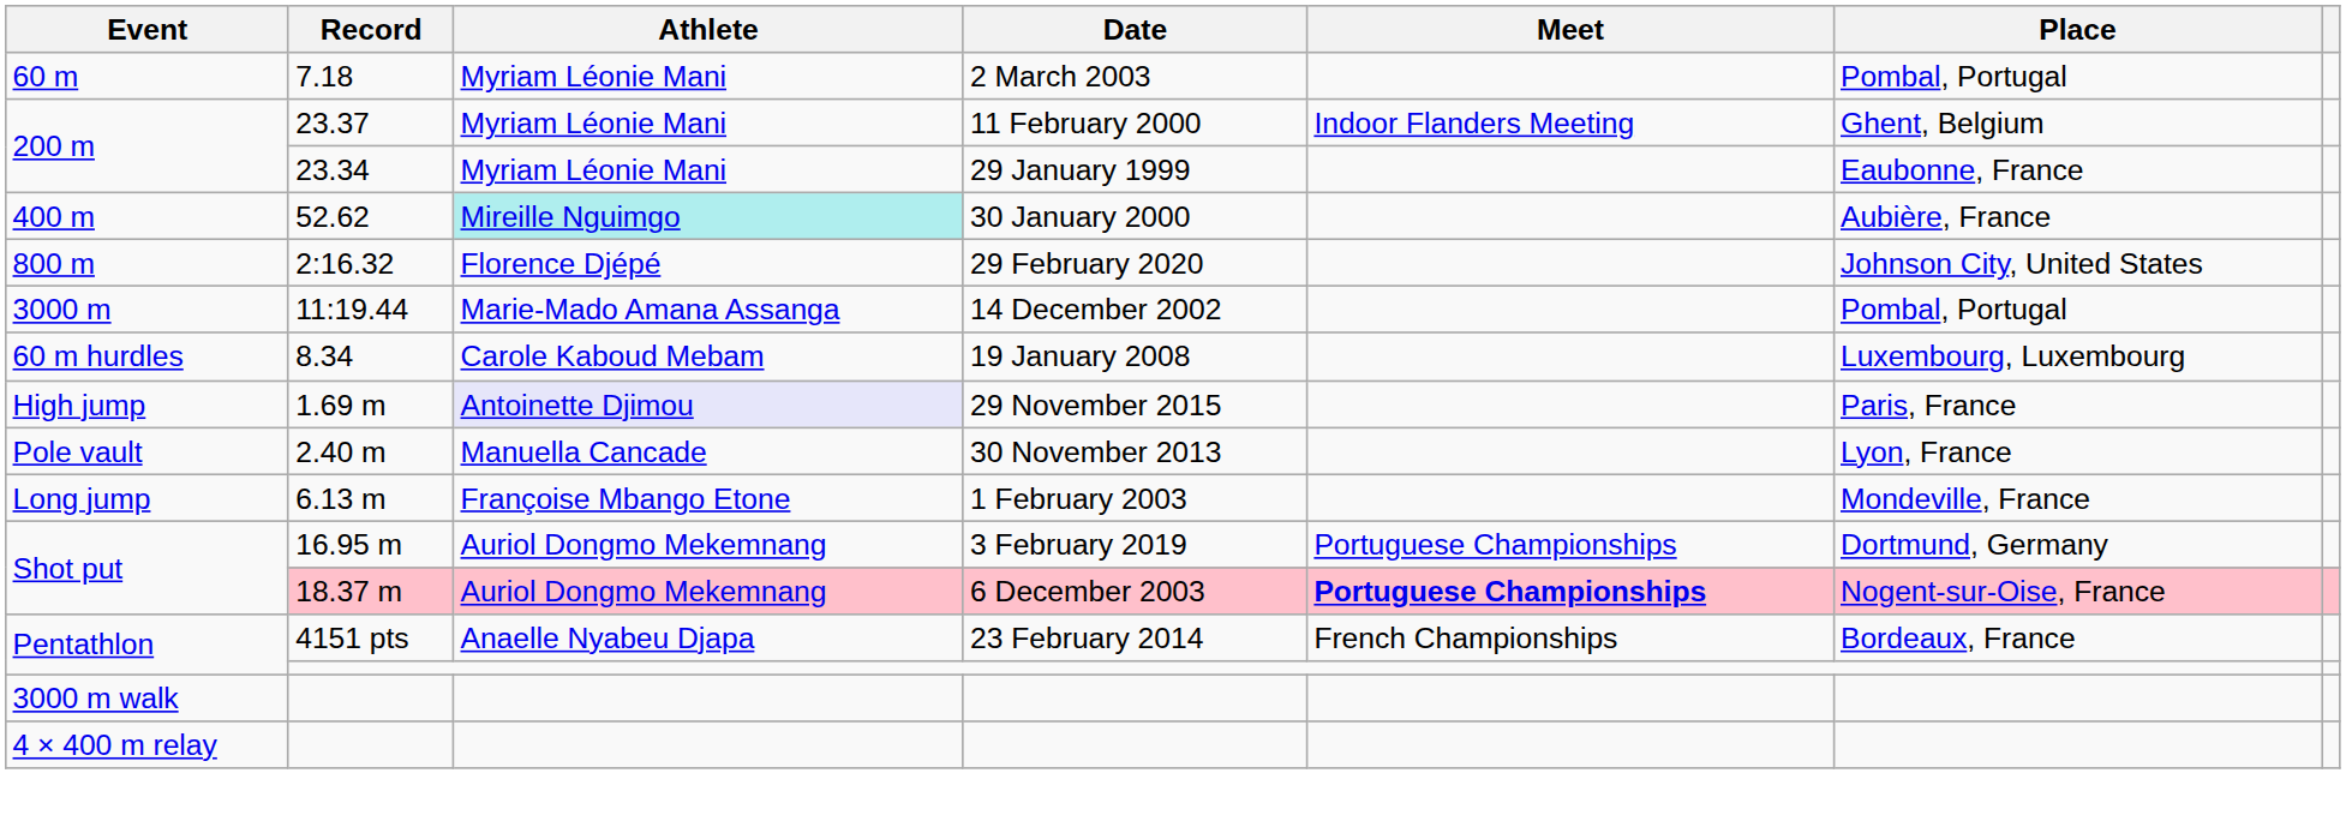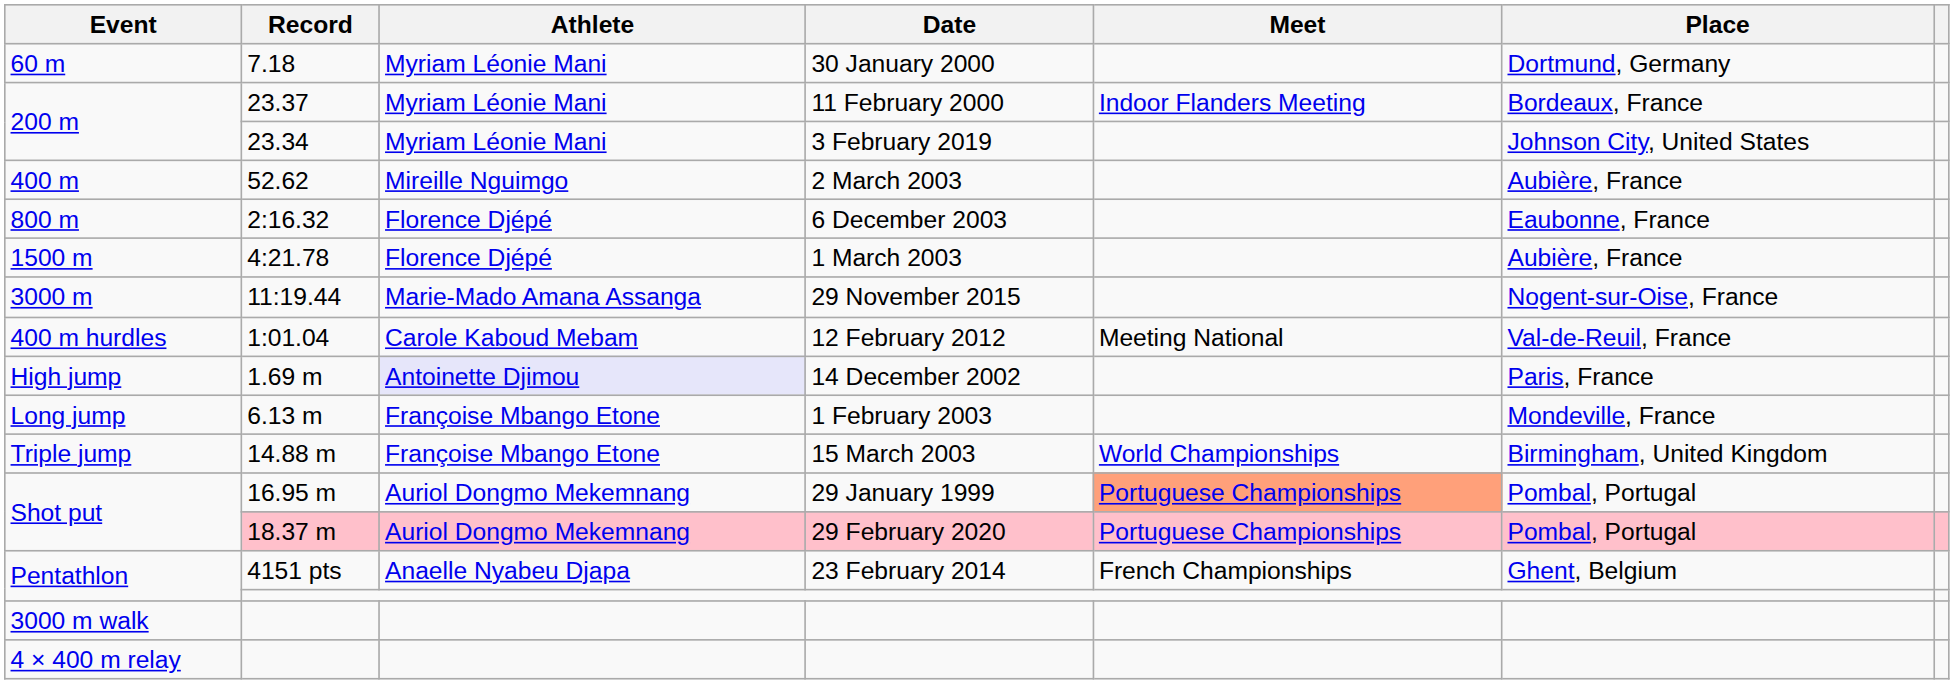 <table class="wikitable" style="font-size:95%; width: 95%;">
 <tr>
 <th>Event</th>
 <th>Record</th>
 <th>Athlete</th>
 <th>Date</th>
 <th>Meet</th>
 <th>Place</th>
 <th></th>
 </tr>
 <tr>
 <td><a href='#'>60 m</a></td>
 <td>7.18</td>
 <td><a href='#'>Myriam Léonie Mani</a></td>
-<td>2 March 2003</td>
+<td>30 January 2000</td>
 <td></td>
-<td><a href='#'>Pombal</a>, Portugal</td>
+<td><a href='#'>Dortmund</a>, Germany</td>
 <td></td>
 </tr>
 <tr>
 <td rowspan=2><a href='#'>200 m</a></td>
 <td>23.37</td>
 <td><a href='#'>Myriam Léonie Mani</a></td>
 <td>11 February 2000</td>
 <td><a href='#'>Indoor Flanders Meeting</a></td>
-<td><a href='#'>Ghent</a>, Belgium</td>
+<td><a href='#'>Bordeaux</a>, France</td>
 <td></td>
 </tr>
 <tr>
 <td>23.34 </td>
 <td><a href='#'>Myriam Léonie Mani</a></td>
-<td>29 January 1999</td>
+<td>3 February 2019</td>
 <td></td>
-<td><a href='#'>Eaubonne</a>, France</td>
+<td><a href='#'>Johnson City</a>, United States</td>
 <td></td>
 </tr>
 <tr>
 <td><a href='#'>400 m</a></td>
 <td>52.62</td>
-<td style="background: paleturquoise;"><a href='#'>Mireille Nguimgo</a></td>
-<td>30 January 2000</td>
+<td><a href='#'>Mireille Nguimgo</a></td>
+<td>2 March 2003</td>
 <td></td>
 <td><a href='#'>Aubière</a>, France</td>
 <td></td>
 </tr>
 <tr>
 <td><a href='#'>800 m</a></td>
 <td>2:16.32</td>
 <td><a href='#'>Florence Djépé</a></td>
-<td>29 February 2020</td>
+<td>6 December 2003</td>
 <td></td>
-<td><a href='#'>Johnson City</a>, United States</td>
+<td><a href='#'>Eaubonne</a>, France</td>
+<td></td>
+</tr>
+<tr>
+<td><a href='#'>1500 m</a></td>
+<td>4:21.78</td>
+<td><a href='#'>Florence Djépé</a></td>
+<td>1 March 2003</td>
+<td></td>
+<td><a href='#'>Aubière</a>, France</td>
 <td></td>
 </tr>
 <tr>
 <td><a href='#'>3000 m</a></td>
 <td>11:19.44</td>
 <td><a href='#'>Marie-Mado Amana Assanga</a></td>
-<td>14 December 2002</td>
+<td>29 November 2015</td>
 <td></td>
-<td><a href='#'>Pombal</a>, Portugal</td>
+<td><a href='#'>Nogent-sur-Oise</a>, France</td>
 <td></td>
 </tr>
 <tr>
-<td><a href='#'>60 m hurdles</a></td>
-<td>8.34</td>
+<td><a href='#'>400 m hurdles</a></td>
+<td>1:01.04</td>
 <td><a href='#'>Carole Kaboud Mebam</a></td>
-<td>19 January 2008</td>
-<td></td>
-<td><a href='#'>Luxembourg</a>, Luxembourg</td>
+<td>12 February 2012</td>
+<td>Meeting National</td>
+<td><a href='#'>Val-de-Reuil</a>, France</td>
 <td></td>
 </tr>
 <tr>
 <td><a href='#'>High jump</a></td>
 <td>1.69 m</td>
 <td style="background: lavender;"><a href='#'>Antoinette Djimou</a></td>
-<td>29 November 2015</td>
+<td>14 December 2002</td>
 <td></td>
 <td><a href='#'>Paris</a>, France</td>
-<td></td>
-</tr>
-<tr>
-<td><a href='#'>Pole vault</a></td>
-<td>2.40 m</td>
-<td><a href='#'>Manuella Cancade</a></td>
-<td>30 November 2013</td>
-<td></td>
-<td><a href='#'>Lyon</a>, France</td>
 <td></td>
 </tr>
 <tr>
 <td><a href='#'>Long jump</a></td>
 <td>6.13 m</td>
 <td><a href='#'>Françoise Mbango Etone</a></td>
 <td>1 February 2003</td>
 <td></td>
 <td><a href='#'>Mondeville</a>, France</td>
 <td></td>
 </tr>
 <tr>
+<td><a href='#'>Triple jump</a></td>
+<td>14.88 m</td>
+<td><a href='#'>Françoise Mbango Etone</a></td>
+<td>15 March 2003</td>
+<td><a href='#'>World Championships</a></td>
+<td><a href='#'>Birmingham</a>, United Kingdom</td>
+<td></td>
+</tr>
+<tr>
 <td rowspan=2><a href='#'>Shot put</a></td>
 <td>16.95 m</td>
 <td><a href='#'>Auriol Dongmo Mekemnang</a> </td>
-<td>3 February 2019</td>
-<td><a href='#'>Portuguese Championships</a></td>
-<td><a href='#'>Dortmund</a>, Germany</td>
+<td>29 January 1999</td>
+<td style="background: lightsalmon;"><a href='#'>Portuguese Championships</a></td>
+<td><a href='#'>Pombal</a>, Portugal</td>
 <td></td>
 </tr>
 <tr style="background:pink">
 <td>18.37 m</td>
 <td><a href='#'>Auriol Dongmo Mekemnang</a> </td>
-<td>6 December 2003</td>
-<td><strong><a href='#'>Portuguese Championships</a></strong></td>
-<td><a href='#'>Nogent-sur-Oise</a>, France</td>
+<td>29 February 2020</td>
+<td><a href='#'>Portuguese Championships</a></td>
+<td><a href='#'>Pombal</a>, Portugal</td>
 <td></td>
 </tr>
 <tr>
 <td rowspan=2><a href='#'>Pentathlon</a></td>
 <td>4151 pts</td>
 <td><a href='#'>Anaelle Nyabeu Djapa</a></td>
 <td>23 February 2014</td>
 <td>French Championships</td>
-<td><a href='#'>Bordeaux</a>, France</td>
+<td><a href='#'>Ghent</a>, Belgium</td>
 <td></td>
 </tr>
 <tr>
 <td colspan=5></td>
 <td></td>
 </tr>
 <tr>
 <td><a href='#'>3000 m walk</a></td>
 <td></td>
 <td></td>
 <td></td>
 <td></td>
 <td></td>
 <td></td>
 </tr>
 <tr>
 <td><a href='#'>4 × 400 m relay</a></td>
 <td></td>
 <td></td>
 <td></td>
 <td></td>
 <td></td>
 <td></td>
 </tr>
 </table>
